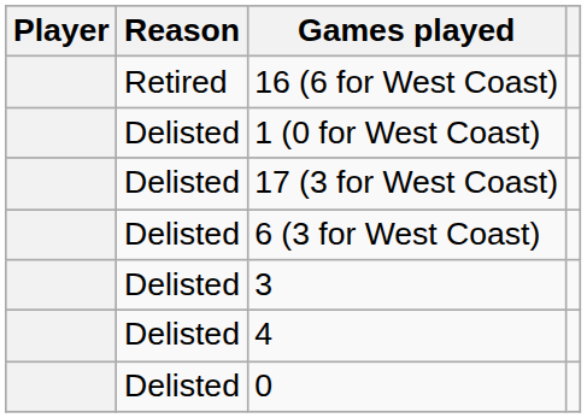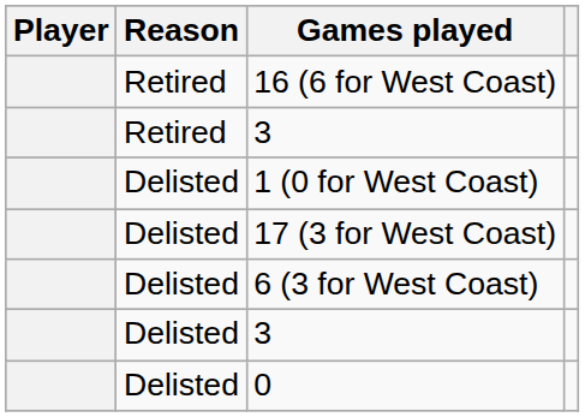 <table class="wikitable plainrowheaders">
 <tr>
 <th scope="col">Player</th>
 <th scope="col">Reason</th>
 <th scope="col">Games played</th>
 <th scope="col"></th>
 </tr>
 <tr>
 <th scope="row"></th>
 <td>Retired</td>
 <td>16 (6 for West Coast)</td>
+<td></td>
+</tr>
+<tr>
+<th scope="row"></th>
+<td>Retired</td>
+<td>3</td>
 <td></td>
 </tr>
 <tr>
 <th scope="row"></th>
 <td>Delisted</td>
 <td>1 (0 for West Coast)</td>
 <td></td>
 </tr>
 <tr>
 <th scope="row"></th>
 <td>Delisted</td>
 <td>17 (3 for West Coast)</td>
 <td></td>
 </tr>
 <tr>
 <th scope="row"></th>
 <td>Delisted</td>
 <td>6 (3 for West Coast)</td>
 <td></td>
 </tr>
 <tr>
 <th scope="row"></th>
 <td>Delisted</td>
 <td>3</td>
 <td></td>
 </tr>
 <tr>
 <th scope="row"></th>
 <td>Delisted</td>
-<td>4</td>
-<td></td>
-</tr>
-<tr>
-<th scope="row"></th>
-<td>Delisted</td>
 <td>0</td>
 <td></td>
 </tr>
 </table>
